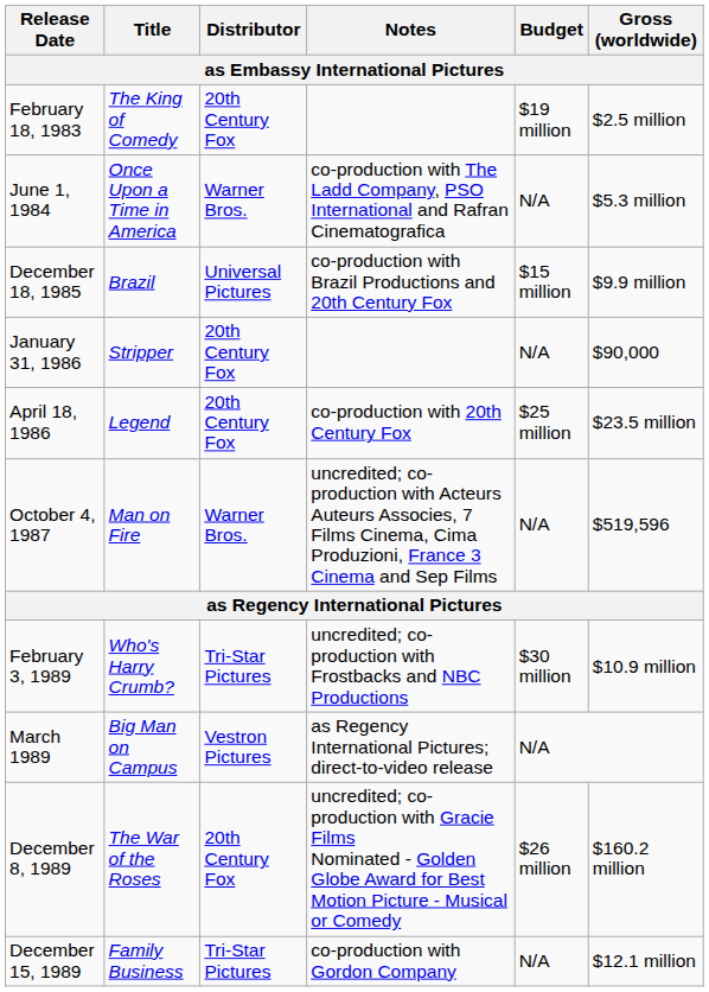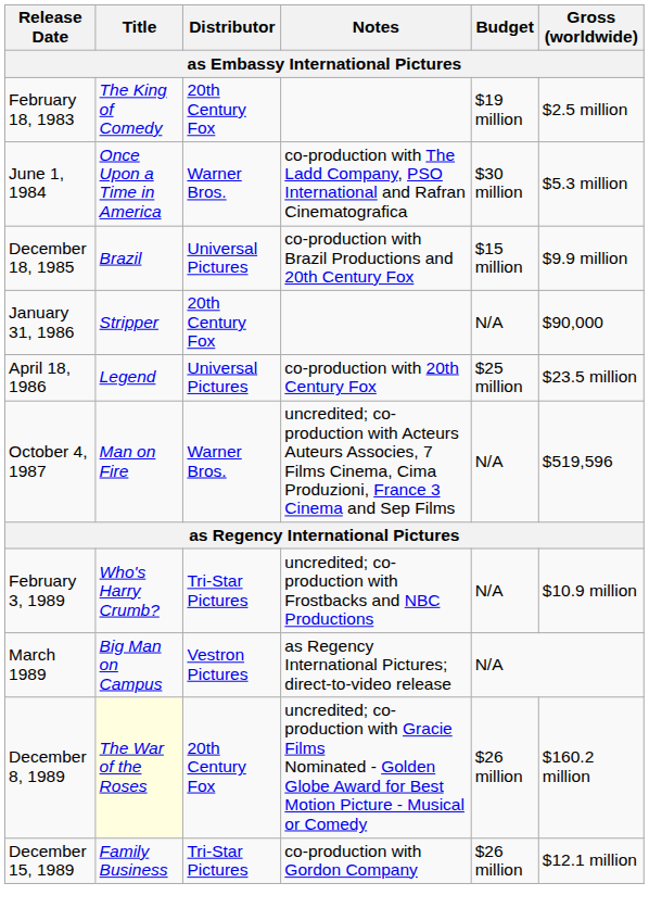 <table class="wikitable sortable">
 <tr>
 <th>Release Date</th>
 <th>Title</th>
 <th>Distributor</th>
 <th>Notes</th>
 <th>Budget</th>
 <th>Gross (worldwide)</th>
 </tr>
 <tr>
 <th colspan="6">as Embassy International Pictures</th>
 </tr>
 <tr>
 <td>February 18, 1983</td>
 <td><em><a href='#'>The King of Comedy</a></em></td>
 <td><a href='#'>20th Century Fox</a></td>
 <td></td>
 <td>$19 million</td>
 <td>$2.5 million</td>
 </tr>
 <tr>
 <td>June 1, 1984</td>
 <td><em><a href='#'>Once Upon a Time in America</a></em></td>
 <td><a href='#'>Warner Bros.</a></td>
 <td>co-production with <a href='#'>The Ladd Company</a>, <a href='#'>PSO International</a> and Rafran Cinematografica</td>
-<td>N/A</td>
+<td>$30 million</td>
 <td>$5.3 million</td>
 </tr>
 <tr>
 <td>December 18, 1985</td>
 <td><em><a href='#'>Brazil</a></em></td>
 <td><a href='#'>Universal Pictures</a></td>
 <td>co-production with Brazil Productions and <a href='#'>20th Century Fox</a></td>
 <td>$15 million</td>
 <td>$9.9 million</td>
 </tr>
 <tr>
 <td>January 31, 1986</td>
 <td><em><a href='#'>Stripper</a></em></td>
 <td><a href='#'>20th Century Fox</a></td>
 <td></td>
 <td>N/A</td>
 <td>$90,000</td>
 </tr>
 <tr>
 <td>April 18, 1986</td>
 <td><em><a href='#'>Legend</a></em></td>
-<td><a href='#'>20th Century Fox</a></td>
+<td><a href='#'>Universal Pictures</a></td>
 <td>co-production with <a href='#'>20th Century Fox</a></td>
 <td>$25 million</td>
 <td>$23.5 million</td>
 </tr>
 <tr>
 <td>October 4, 1987</td>
 <td><em><a href='#'>Man on Fire</a></em></td>
 <td><a href='#'>Warner Bros.</a></td>
 <td>uncredited; co-production with Acteurs Auteurs Associes, 7 Films Cinema, Cima Produzioni, <a href='#'>France 3 Cinema</a> and Sep Films</td>
 <td>N/A</td>
 <td>$519,596</td>
 </tr>
 <tr>
 <th colspan="6">as Regency International Pictures</th>
 </tr>
 <tr>
 <td>February 3, 1989</td>
 <td><em><a href='#'>Who's Harry Crumb?</a></em></td>
 <td><a href='#'>Tri-Star Pictures</a></td>
 <td>uncredited; co-production with Frostbacks and <a href='#'>NBC Productions</a></td>
-<td>$30 million</td>
+<td>N/A</td>
 <td>$10.9 million</td>
 </tr>
 <tr>
 <td>March 1989</td>
 <td><em><a href='#'>Big Man on Campus</a></em></td>
 <td><a href='#'>Vestron Pictures</a></td>
 <td>as Regency International Pictures; direct-to-video release</td>
 <td colspan="2">N/A</td>
 </tr>
 <tr>
 <td>December 8, 1989</td>
-<td><em><a href='#'>The War of the Roses</a></em></td>
+<td style="background: lightyellow;"><em><a href='#'>The War of the Roses</a></em></td>
 <td><a href='#'>20th Century Fox</a></td>
 <td>uncredited; co-production with <a href='#'>Gracie Films</a> <br> Nominated - <a href='#'>Golden Globe Award for Best Motion Picture - Musical or Comedy</a></td>
 <td>$26 million</td>
 <td>$160.2 million</td>
 </tr>
 <tr>
 <td>December 15, 1989</td>
 <td><em><a href='#'>Family Business</a></em></td>
 <td><a href='#'>Tri-Star Pictures</a></td>
 <td>co-production with <a href='#'>Gordon Company</a></td>
-<td>N/A</td>
+<td>$26 million</td>
 <td>$12.1 million</td>
 </tr>
 </table>
